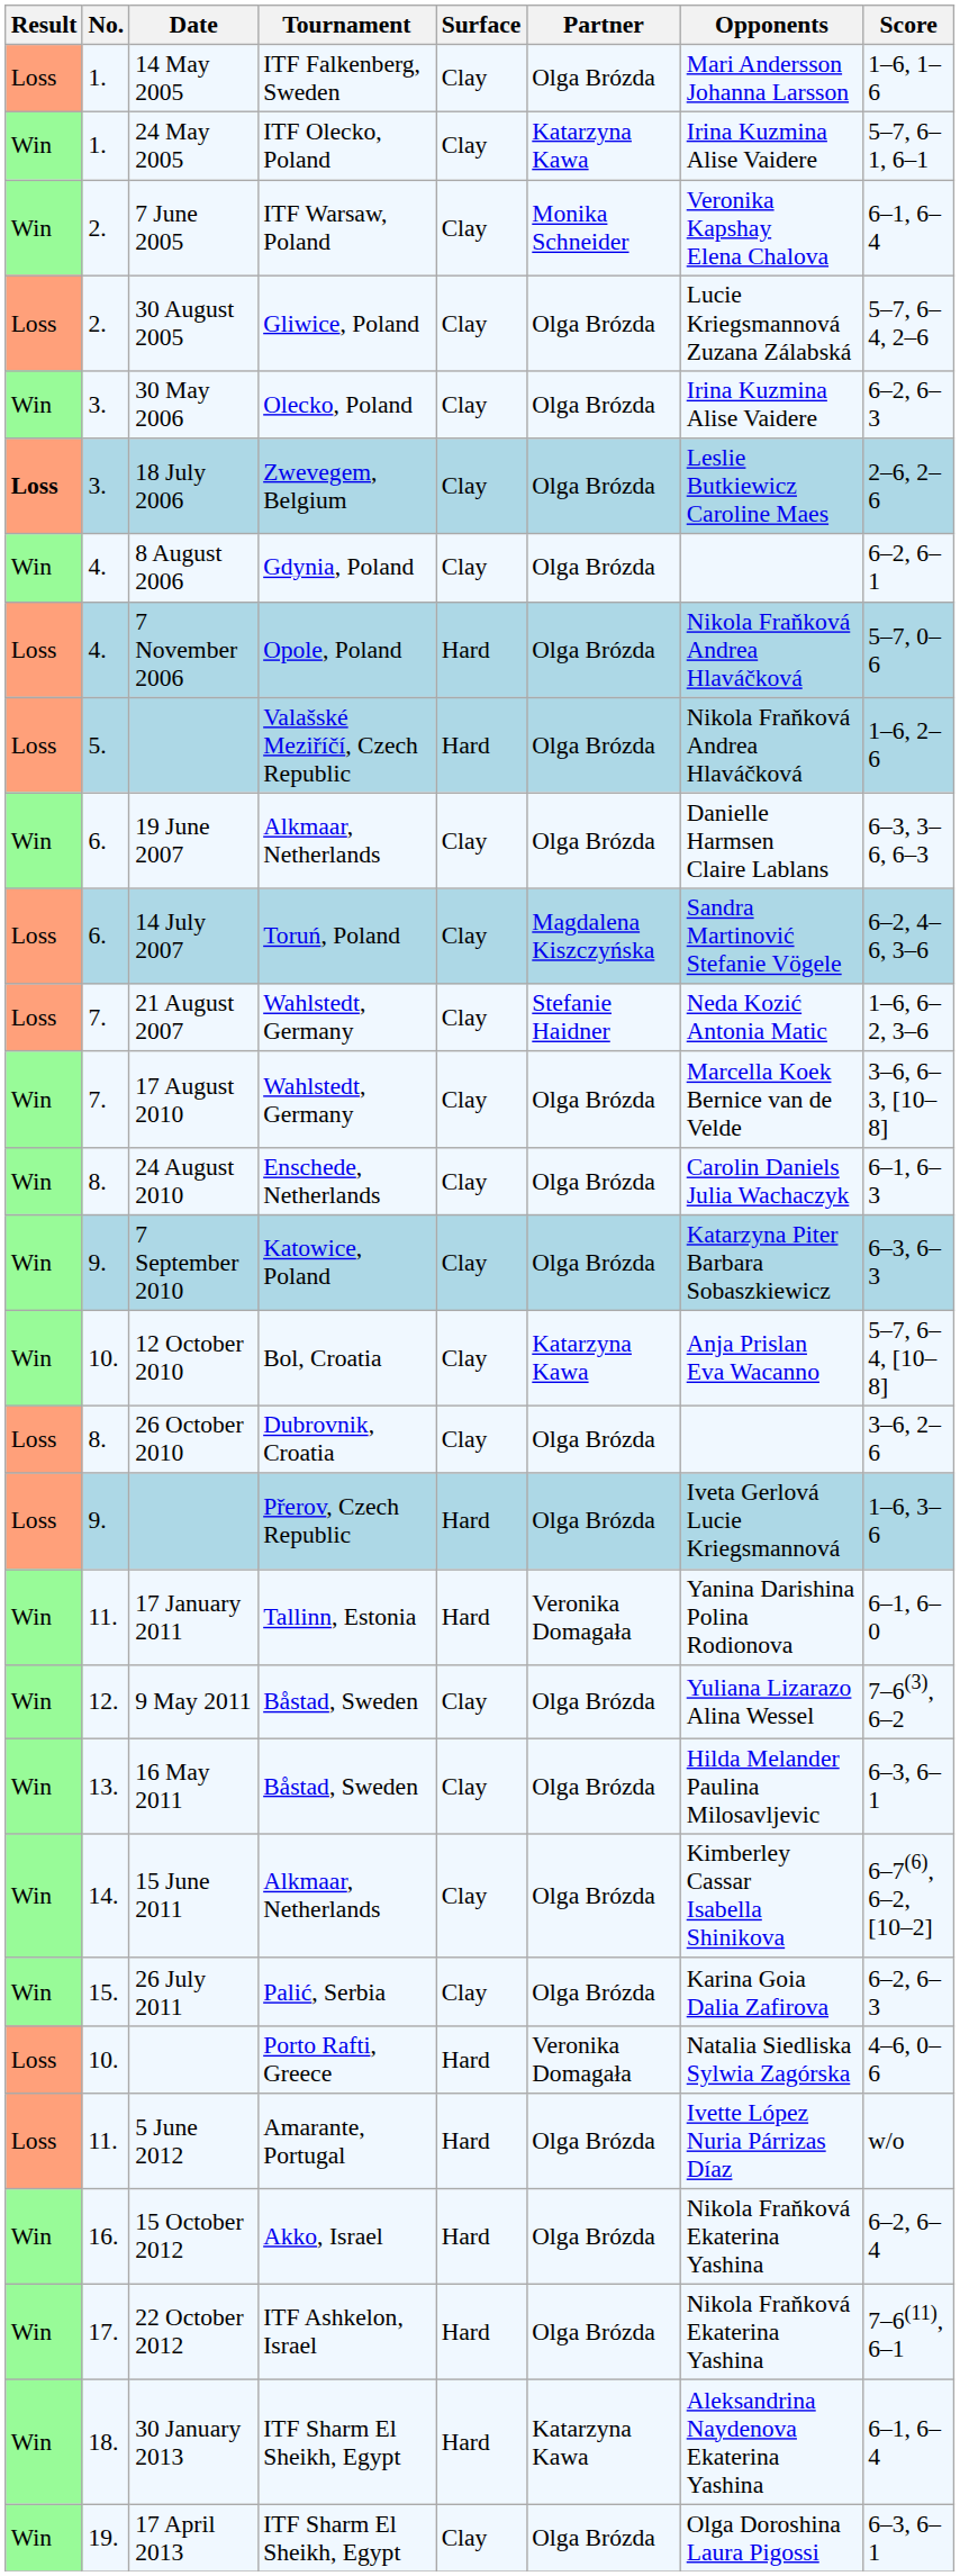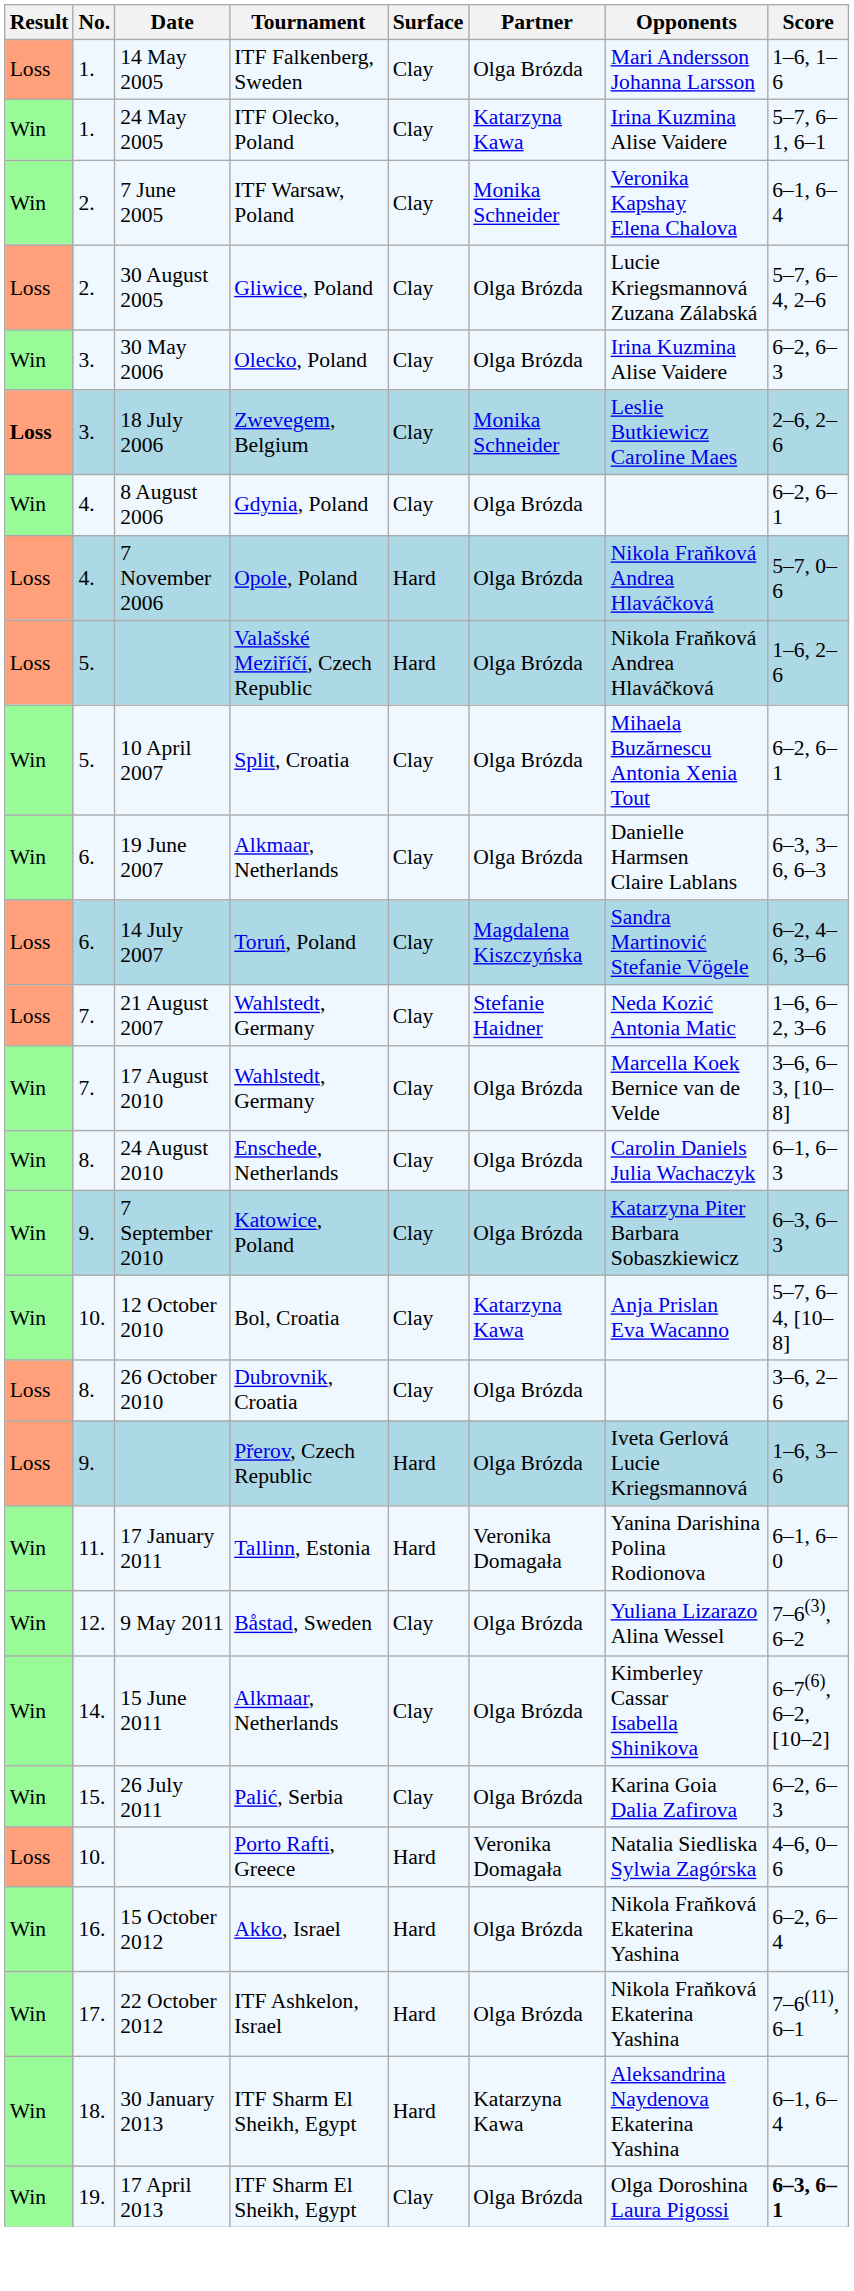 <table class="sortable wikitable" style=font-size:97%>
 <tr>
 <th>Result</th>
 <th>No.</th>
 <th>Date</th>
 <th>Tournament</th>
 <th>Surface</th>
 <th>Partner</th>
 <th>Opponents</th>
 <th class="unsortable">Score</th>
 </tr>
 <tr bgcolor=f0f8ff>
 <td style="background:#ffa07a;">Loss</td>
 <td>1.</td>
 <td>14 May 2005</td>
 <td>ITF Falkenberg, Sweden</td>
 <td>Clay</td>
 <td> Olga Brózda</td>
 <td> <a href='#'>Mari Andersson</a> <br>  <a href='#'>Johanna Larsson</a></td>
 <td>1–6, 1–6</td>
 </tr>
 <tr bgcolor="#f0f8ff">
 <td style="background:#98fb98;">Win</td>
 <td>1.</td>
 <td>24 May 2005</td>
 <td>ITF Olecko, Poland</td>
 <td>Clay</td>
 <td> <a href='#'>Katarzyna Kawa</a></td>
 <td> <a href='#'>Irina Kuzmina</a> <br>  Alise Vaidere</td>
 <td>5–7, 6–1, 6–1</td>
 </tr>
 <tr bgcolor="#f0f8ff">
 <td style="background:#98fb98;">Win</td>
 <td>2.</td>
 <td>7 June 2005</td>
 <td>ITF Warsaw, Poland</td>
 <td>Clay</td>
 <td> <a href='#'>Monika Schneider</a></td>
 <td> <a href='#'>Veronika Kapshay</a> <br>  <a href='#'>Elena Chalova</a></td>
 <td>6–1, 6–4</td>
 </tr>
 <tr bgcolor="#f0f8ff">
 <td style="background:#ffa07a;">Loss</td>
 <td>2.</td>
 <td>30 August 2005</td>
 <td><a href='#'>Gliwice</a>, Poland</td>
 <td>Clay</td>
 <td> Olga Brózda</td>
 <td> Lucie Kriegsmannová <br>  Zuzana Zálabská</td>
 <td>5–7, 6–4, 2–6</td>
 </tr>
 <tr bgcolor="#f0f8ff">
 <td style="background:#98fb98;">Win</td>
 <td>3.</td>
 <td>30 May 2006</td>
 <td><a href='#'>Olecko</a>, Poland</td>
 <td>Clay</td>
 <td> Olga Brózda</td>
 <td> <a href='#'>Irina Kuzmina</a> <br>  Alise Vaidere</td>
 <td>6–2, 6–3</td>
 </tr>
 <tr style="background:lightblue;">
 <td style="background:#ffa07a;"><strong>Loss</strong></td>
 <td>3.</td>
 <td>18 July 2006</td>
 <td><a href='#'>Zwevegem</a>, Belgium</td>
 <td>Clay</td>
-<td> Olga Brózda</td>
+<td> <a href='#'>Monika Schneider</a></td>
 <td> <a href='#'>Leslie Butkiewicz</a> <br>  <a href='#'>Caroline Maes</a></td>
 <td>2–6, 2–6</td>
 </tr>
 <tr bgcolor="#f0f8ff">
 <td style="background:#98fb98;">Win</td>
 <td>4.</td>
 <td>8 August 2006</td>
 <td><a href='#'>Gdynia</a>, Poland</td>
 <td>Clay</td>
 <td> Olga Brózda</td>
 <td></td>
 <td>6–2, 6–1</td>
 </tr>
 <tr style="background:lightblue;">
 <td style="background:#ffa07a;">Loss</td>
 <td>4.</td>
 <td>7 November 2006</td>
 <td><a href='#'>Opole</a>, Poland</td>
 <td>Hard</td>
 <td> Olga Brózda</td>
 <td> <a href='#'>Nikola Fraňková</a> <br>  <a href='#'>Andrea Hlaváčková</a></td>
 <td>5–7, 0–6</td>
 </tr>
 <tr style="background:lightblue;">
 <td style="background:#ffa07a;">Loss</td>
 <td>5.</td>
 <td></td>
 <td><a href='#'>Valašské Meziříčí</a>, Czech Republic</td>
 <td>Hard</td>
 <td> Olga Brózda</td>
 <td> Nikola Fraňková <br>  Andrea Hlaváčková</td>
 <td>1–6, 2–6</td>
+</tr>
+<tr bgcolor="#f0f8ff">
+<td style="background:#98fb98;">Win</td>
+<td>5.</td>
+<td>10 April 2007</td>
+<td><a href='#'>Split</a>, Croatia</td>
+<td>Clay</td>
+<td> Olga Brózda</td>
+<td> <a href='#'>Mihaela Buzărnescu</a> <br>  <a href='#'>Antonia Xenia Tout</a></td>
+<td>6–2, 6–1</td>
 </tr>
 <tr bgcolor="#f0f8ff">
 <td style="background:#98fb98;">Win</td>
 <td>6.</td>
 <td>19 June 2007</td>
 <td><a href='#'>Alkmaar</a>, Netherlands</td>
 <td>Clay</td>
 <td> Olga Brózda</td>
 <td> Danielle Harmsen <br>  Claire Lablans</td>
 <td>6–3, 3–6, 6–3</td>
 </tr>
 <tr style="background:lightblue;">
 <td style="background:#ffa07a;">Loss</td>
 <td>6.</td>
 <td>14 July 2007</td>
 <td><a href='#'>Toruń</a>, Poland</td>
 <td>Clay</td>
 <td> <a href='#'>Magdalena Kiszczyńska</a></td>
 <td> <a href='#'>Sandra Martinović</a> <br>  <a href='#'>Stefanie Vögele</a></td>
 <td>6–2, 4–6, 3–6</td>
 </tr>
 <tr style="background:#f0f8ff;">
 <td style="background:#ffa07a;">Loss</td>
 <td>7.</td>
 <td>21 August 2007</td>
 <td><a href='#'>Wahlstedt</a>, Germany</td>
 <td>Clay</td>
 <td> <a href='#'>Stefanie Haidner</a></td>
 <td> <a href='#'>Neda Kozić</a> <br>  <a href='#'>Antonia Matic</a></td>
 <td>1–6, 6–2, 3–6</td>
 </tr>
 <tr bgcolor="#f0f8ff">
 <td style="background:#98fb98;">Win</td>
 <td>7.</td>
 <td>17 August 2010</td>
 <td><a href='#'>Wahlstedt</a>, Germany</td>
 <td>Clay</td>
 <td> Olga Brózda</td>
 <td> <a href='#'>Marcella Koek</a> <br>  Bernice van de Velde</td>
 <td>3–6, 6–3, [10–8]</td>
 </tr>
 <tr bgcolor="#f0f8ff">
 <td style="background:#98fb98;">Win</td>
 <td>8.</td>
 <td>24 August 2010</td>
 <td><a href='#'>Enschede</a>, Netherlands</td>
 <td>Clay</td>
 <td> Olga Brózda</td>
 <td> <a href='#'>Carolin Daniels</a><br>  <a href='#'>Julia Wachaczyk</a></td>
 <td>6–1, 6–3</td>
 </tr>
 <tr style="background:lightblue;">
 <td style="background:#98fb98;">Win</td>
 <td>9.</td>
 <td>7 September 2010</td>
 <td><a href='#'>Katowice</a>, Poland</td>
 <td>Clay</td>
 <td> Olga Brózda</td>
 <td> <a href='#'>Katarzyna Piter</a><br>  Barbara Sobaszkiewicz</td>
 <td>6–3, 6–3</td>
 </tr>
 <tr bgcolor="#f0f8ff">
 <td style="background:#98fb98;">Win</td>
 <td>10.</td>
 <td>12 October 2010</td>
 <td>Bol, Croatia</td>
 <td>Clay</td>
 <td> <a href='#'>Katarzyna Kawa</a></td>
 <td> <a href='#'>Anja Prislan</a><br>  <a href='#'>Eva Wacanno</a></td>
 <td>5–7, 6–4, [10–8]</td>
 </tr>
 <tr bgcolor="#f0f8ff">
 <td style="background:#ffa07a;">Loss</td>
 <td>8.</td>
 <td>26 October 2010</td>
 <td><a href='#'>Dubrovnik</a>, Croatia</td>
 <td>Clay</td>
 <td> Olga Brózda</td>
 <td></td>
 <td>3–6, 2–6</td>
 </tr>
 <tr style="background:lightblue;">
 <td style="background:#ffa07a;">Loss</td>
 <td>9.</td>
 <td></td>
 <td><a href='#'>Přerov</a>, Czech Republic</td>
 <td>Hard</td>
 <td> Olga Brózda</td>
 <td> Iveta Gerlová <br>  Lucie Kriegsmannová</td>
 <td>1–6, 3–6</td>
 </tr>
 <tr bgcolor="#f0f8ff">
 <td style="background:#98fb98;">Win</td>
 <td>11.</td>
 <td>17 January 2011</td>
 <td><a href='#'>Tallinn</a>, Estonia</td>
 <td>Hard</td>
 <td> Veronika Domagała</td>
 <td> Yanina Darishina <br>  Polina Rodionova</td>
 <td>6–1, 6–0</td>
 </tr>
 <tr bgcolor="#f0f8ff">
 <td style="background:#98fb98;">Win</td>
 <td>12.</td>
 <td>9 May 2011</td>
 <td><a href='#'>Båstad</a>, Sweden</td>
 <td>Clay</td>
 <td> Olga Brózda</td>
 <td> <a href='#'>Yuliana Lizarazo</a><br>  Alina Wessel</td>
 <td>7–6<sup>(3)</sup>, 6–2</td>
 </tr>
 <tr bgcolor="#f0f8ff">
 <td style="background:#98fb98;">Win</td>
-<td>13.</td>
-<td>16 May 2011</td>
-<td><a href='#'>Båstad</a>, Sweden</td>
-<td>Clay</td>
-<td> Olga Brózda</td>
-<td> <a href='#'>Hilda Melander</a><br>  Paulina Milosavljevic</td>
-<td>6–3, 6–1</td>
-</tr>
-<tr bgcolor="#f0f8ff">
-<td style="background:#98fb98;">Win</td>
 <td>14.</td>
 <td>15 June 2011</td>
 <td><a href='#'>Alkmaar</a>, Netherlands</td>
 <td>Clay</td>
 <td> Olga Brózda</td>
 <td> Kimberley Cassar <br>  <a href='#'>Isabella Shinikova</a></td>
 <td>6–7<sup>(6)</sup>, 6–2, [10–2]</td>
 </tr>
 <tr bgcolor="#f0f8ff">
 <td style="background:#98fb98;">Win</td>
 <td>15.</td>
 <td>26 July 2011</td>
 <td><a href='#'>Palić</a>, Serbia</td>
 <td>Clay</td>
 <td> Olga Brózda</td>
 <td> Karina Goia <br>  <a href='#'>Dalia Zafirova</a></td>
 <td>6–2, 6–3</td>
 </tr>
 <tr bgcolor="#f0f8ff">
 <td style="background:#ffa07a;">Loss</td>
 <td>10.</td>
 <td></td>
 <td><a href='#'>Porto Rafti</a>, Greece</td>
 <td>Hard</td>
 <td> Veronika Domagała</td>
 <td> Natalia Siedliska <br>  <a href='#'>Sylwia Zagórska</a></td>
 <td>4–6, 0–6</td>
-</tr>
-<tr bgcolor="#f0f8ff">
-<td style="background:#ffa07a;">Loss</td>
-<td>11.</td>
-<td>5 June 2012</td>
-<td>Amarante, Portugal</td>
-<td>Hard</td>
-<td> Olga Brózda</td>
-<td> <a href='#'>Ivette López</a> <br>  <a href='#'>Nuria Párrizas Díaz</a></td>
-<td>w/o</td>
 </tr>
 <tr bgcolor="#f0f8ff">
 <td style="background:#98fb98;">Win</td>
 <td>16.</td>
 <td>15 October 2012</td>
 <td><a href='#'>Akko</a>, Israel</td>
 <td>Hard</td>
 <td> Olga Brózda</td>
 <td> Nikola Fraňková <br>  Ekaterina Yashina</td>
 <td>6–2, 6–4</td>
 </tr>
 <tr bgcolor="#f0f8ff">
 <td style="background:#98fb98;">Win</td>
 <td>17.</td>
 <td>22 October 2012</td>
 <td>ITF Ashkelon, Israel</td>
 <td>Hard</td>
 <td> Olga Brózda</td>
 <td> Nikola Fraňková <br>  Ekaterina Yashina</td>
 <td>7–6<sup>(11)</sup>, 6–1</td>
 </tr>
 <tr bgcolor="#f0f8ff">
 <td style="background:#98fb98;">Win</td>
 <td>18.</td>
 <td>30 January 2013</td>
 <td>ITF Sharm El Sheikh, Egypt</td>
 <td>Hard</td>
 <td> Katarzyna Kawa</td>
 <td> <a href='#'>Aleksandrina Naydenova</a> <br>  Ekaterina Yashina</td>
 <td>6–1, 6–4</td>
 </tr>
 <tr bgcolor="#f0f8ff">
 <td style="background:#98fb98;">Win</td>
 <td>19.</td>
 <td>17 April 2013</td>
 <td>ITF Sharm El Sheikh, Egypt</td>
 <td>Clay</td>
 <td> Olga Brózda</td>
 <td> Olga Doroshina <br>  <a href='#'>Laura Pigossi</a></td>
-<td>6–3, 6–1</td>
+<td><strong>6–3, 6–1</strong></td>
 </tr>
 </table>
